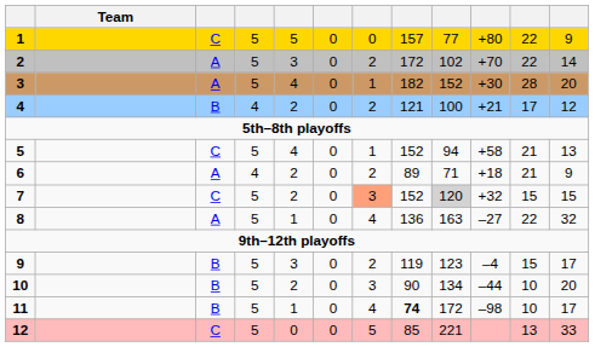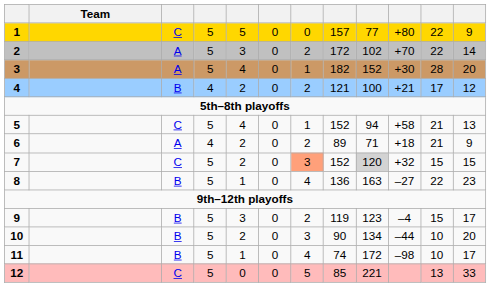 <table class="wikitable" style="font-size:95%;text-align:center">
 <tr>
 <th width=25></th>
 <th width=165>Team</th>
 <th width=35></th>
 <th width=35></th>
 <th width=35></th>
 <th width=35></th>
 <th width=35></th>
 <th width=35></th>
 <th width=35></th>
 <th width=35></th>
 <th width=35></th>
 <th width=35></th>
 </tr>
 <tr style="background:Gold">
 <td><strong>1</strong></td>
 <td style="text-align:left"></td>
 <td><a href='#'>C</a></td>
 <td>5</td>
 <td>5</td>
 <td>0</td>
 <td>0</td>
 <td>157</td>
 <td>77</td>
 <td>+80</td>
 <td>22</td>
 <td>9</td>
 </tr>
 <tr style="background:Silver">
 <td><strong>2</strong></td>
 <td style="text-align:left"></td>
 <td><a href='#'>A</a></td>
 <td>5</td>
 <td>3</td>
 <td>0</td>
 <td>2</td>
 <td>172</td>
 <td>102</td>
 <td>+70</td>
 <td>22</td>
 <td>14</td>
 </tr>
 <tr style="background:#C96">
 <td><strong>3</strong></td>
 <td style="text-align:left"></td>
 <td><a href='#'>A</a></td>
 <td>5</td>
 <td>4</td>
 <td>0</td>
 <td>1</td>
 <td>182</td>
 <td>152</td>
 <td>+30</td>
 <td>28</td>
 <td>20</td>
 </tr>
 <tr style="background:#9ACDFF;">
 <td><strong>4</strong></td>
 <td style="text-align:left"></td>
 <td><a href='#'>B</a></td>
 <td>4</td>
 <td>2</td>
 <td>0</td>
 <td>2</td>
 <td>121</td>
 <td>100</td>
 <td>+21</td>
 <td>17</td>
 <td>12</td>
 </tr>
 <tr>
 <td colspan="12"><strong>5th–8th playoffs</strong></td>
 </tr>
 <tr>
 <td><strong>5</strong></td>
 <td style="text-align:left"></td>
 <td><a href='#'>C</a></td>
 <td>5</td>
 <td>4</td>
 <td>0</td>
 <td>1</td>
 <td>152</td>
 <td>94</td>
 <td>+58</td>
 <td>21</td>
 <td>13</td>
 </tr>
 <tr>
 <td><strong>6</strong></td>
 <td style="text-align:left"></td>
 <td><a href='#'>A</a></td>
 <td>4</td>
 <td>2</td>
 <td>0</td>
 <td>2</td>
 <td>89</td>
 <td>71</td>
 <td>+18</td>
 <td>21</td>
 <td>9</td>
 </tr>
 <tr>
 <td><strong>7</strong></td>
 <td style="text-align:left"></td>
 <td><a href='#'>C</a></td>
 <td>5</td>
 <td>2</td>
 <td>0</td>
 <td style="background: lightsalmon;">3</td>
 <td>152</td>
 <td style="background: lightgrey;">120</td>
 <td>+32</td>
 <td>15</td>
 <td>15</td>
 </tr>
 <tr>
 <td><strong>8</strong></td>
 <td style="text-align:left"></td>
-<td><a href='#'>A</a></td>
+<td><a href='#'>B</a></td>
 <td>5</td>
 <td>1</td>
 <td>0</td>
 <td>4</td>
 <td>136</td>
 <td>163</td>
 <td>–27</td>
 <td>22</td>
-<td>32</td>
+<td>23</td>
 </tr>
 <tr>
 <td colspan="12"><strong>9th–12th playoffs</strong></td>
 </tr>
 <tr>
 <td><strong>9</strong></td>
 <td style="text-align:left"></td>
 <td><a href='#'>B</a></td>
 <td>5</td>
 <td>3</td>
 <td>0</td>
 <td>2</td>
 <td>119</td>
 <td>123</td>
 <td>–4</td>
 <td>15</td>
 <td>17</td>
 </tr>
 <tr>
 <td><strong>10</strong></td>
 <td style="text-align:left"></td>
 <td><a href='#'>B</a></td>
 <td>5</td>
 <td>2</td>
 <td>0</td>
 <td>3</td>
 <td>90</td>
 <td>134</td>
 <td>–44</td>
 <td>10</td>
 <td>20</td>
 </tr>
 <tr>
 <td><strong>11</strong></td>
 <td style="text-align:left"></td>
 <td><a href='#'>B</a></td>
 <td>5</td>
 <td>1</td>
 <td>0</td>
 <td>4</td>
-<td><strong>74</strong></td>
+<td>74</td>
 <td>172</td>
 <td>–98</td>
 <td>10</td>
 <td>17</td>
 </tr>
 <tr style="background:#FFBBBB;">
 <td><strong>12</strong></td>
 <td style="text-align:left"></td>
 <td><a href='#'>C</a></td>
 <td>5</td>
 <td>0</td>
 <td>0</td>
 <td>5</td>
 <td>85</td>
 <td>221</td>
 <td></td>
 <td>13</td>
 <td>33</td>
 </tr>
 </table>
